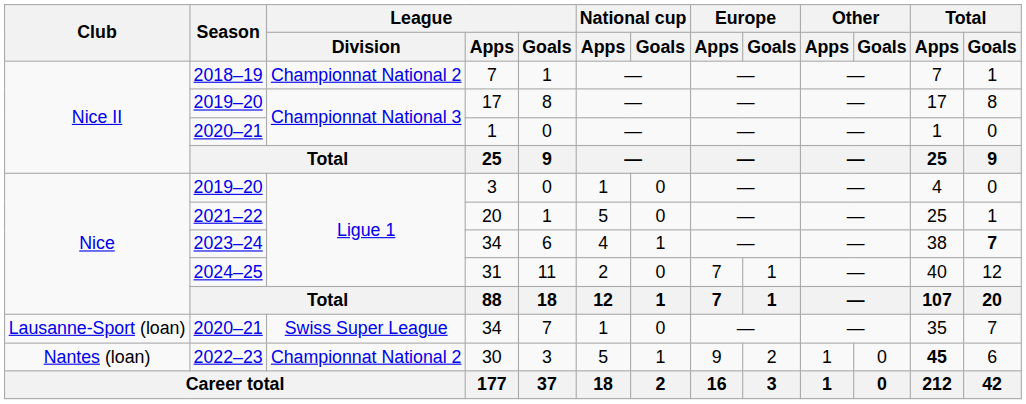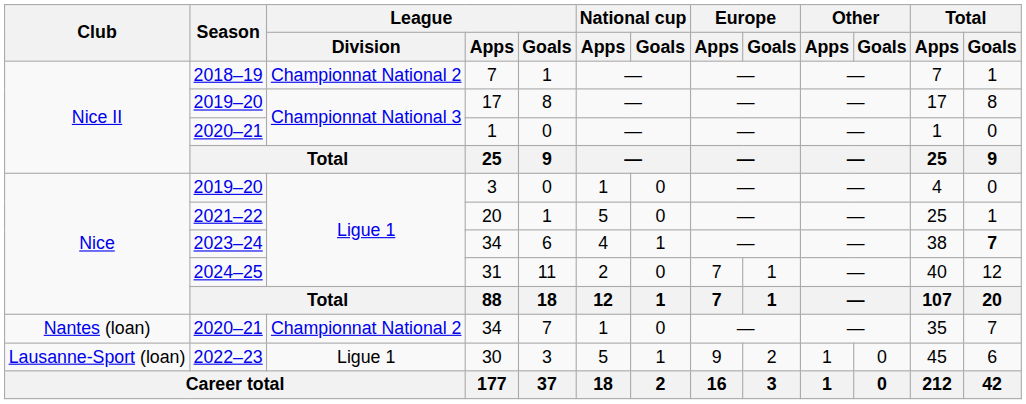 <table class="wikitable" style="text-align: center;">
 <tr>
 <th rowspan="2">Club</th>
 <th rowspan="2">Season</th>
 <th colspan="3">League</th>
 <th colspan="2">National cup</th>
 <th colspan="2">Europe</th>
 <th colspan="2">Other</th>
 <th colspan="2">Total</th>
 </tr>
 <tr>
 <th>Division</th>
 <th>Apps</th>
 <th>Goals</th>
 <th>Apps</th>
 <th>Goals</th>
 <th>Apps</th>
 <th>Goals</th>
 <th>Apps</th>
 <th>Goals</th>
 <th>Apps</th>
 <th>Goals</th>
 </tr>
 <tr>
 <td rowspan="4"><a href='#'>Nice II</a></td>
 <td><a href='#'>2018–19</a></td>
 <td><a href='#'>Championnat National 2</a></td>
 <td>7</td>
 <td>1</td>
 <td colspan="2">—</td>
 <td colspan="2">—</td>
 <td colspan="2">—</td>
 <td>7</td>
 <td>1</td>
 </tr>
 <tr>
 <td><a href='#'>2019–20</a></td>
 <td rowspan="2"><a href='#'>Championnat National 3</a></td>
 <td>17</td>
 <td>8</td>
 <td colspan="2">—</td>
 <td colspan="2">—</td>
 <td colspan="2">—</td>
 <td>17</td>
 <td>8</td>
 </tr>
 <tr>
 <td><a href='#'>2020–21</a></td>
 <td>1</td>
 <td>0</td>
 <td colspan="2">—</td>
 <td colspan="2">—</td>
 <td colspan="2">—</td>
 <td>1</td>
 <td>0</td>
 </tr>
 <tr>
 <th colspan="2">Total</th>
 <th>25</th>
 <th>9</th>
 <th colspan="2">—</th>
 <th colspan="2">—</th>
 <th colspan="2">—</th>
 <th>25</th>
 <th>9</th>
 </tr>
 <tr>
 <td rowspan="5"><a href='#'>Nice</a></td>
 <td><a href='#'>2019–20</a></td>
 <td rowspan="4"><a href='#'>Ligue 1</a></td>
 <td>3</td>
 <td>0</td>
 <td>1</td>
 <td>0</td>
 <td colspan="2">—</td>
 <td colspan="2">—</td>
 <td>4</td>
 <td>0</td>
 </tr>
 <tr>
 <td><a href='#'>2021–22</a></td>
 <td>20</td>
 <td>1</td>
 <td>5</td>
 <td>0</td>
 <td colspan="2">—</td>
 <td colspan="2">—</td>
 <td>25</td>
 <td>1</td>
 </tr>
 <tr>
 <td><a href='#'>2023–24</a></td>
 <td>34</td>
 <td>6</td>
 <td>4</td>
 <td>1</td>
 <td colspan="2">—</td>
 <td colspan="2">—</td>
 <td>38</td>
 <td><strong>7</strong></td>
 </tr>
 <tr>
 <td><a href='#'>2024–25</a></td>
 <td>31</td>
 <td>11</td>
 <td>2</td>
 <td>0</td>
 <td>7</td>
 <td>1</td>
 <td colspan="2">—</td>
 <td>40</td>
 <td>12</td>
 </tr>
 <tr>
 <th colspan="2">Total</th>
 <th>88</th>
 <th>18</th>
 <th>12</th>
 <th>1</th>
 <th>7</th>
 <th>1</th>
 <th colspan="2">—</th>
 <th>107</th>
 <th>20</th>
 </tr>
 <tr>
-<td><a href='#'>Lausanne-Sport</a> (loan)</td>
+<td><a href='#'>Nantes</a> (loan)</td>
 <td><a href='#'>2020–21</a></td>
-<td><a href='#'>Swiss Super League</a></td>
+<td><a href='#'>Championnat National 2</a></td>
 <td>34</td>
 <td>7</td>
 <td>1</td>
 <td>0</td>
 <td colspan="2">—</td>
 <td colspan="2">—</td>
 <td>35</td>
 <td>7</td>
 </tr>
 <tr>
-<td><a href='#'>Nantes</a> (loan)</td>
+<td><a href='#'>Lausanne-Sport</a> (loan)</td>
 <td><a href='#'>2022–23</a></td>
-<td><a href='#'>Championnat National 2</a></td>
+<td>Ligue 1</td>
 <td>30</td>
 <td>3</td>
 <td>5</td>
 <td>1</td>
 <td>9</td>
 <td>2</td>
 <td>1</td>
 <td>0</td>
-<td><strong>45</strong></td>
+<td>45</td>
 <td>6</td>
 </tr>
 <tr>
 <th colspan="3">Career total</th>
 <th>177</th>
 <th>37</th>
 <th>18</th>
 <th>2</th>
 <th>16</th>
 <th>3</th>
 <th>1</th>
 <th>0</th>
 <th>212</th>
 <th>42</th>
 </tr>
 </table>
